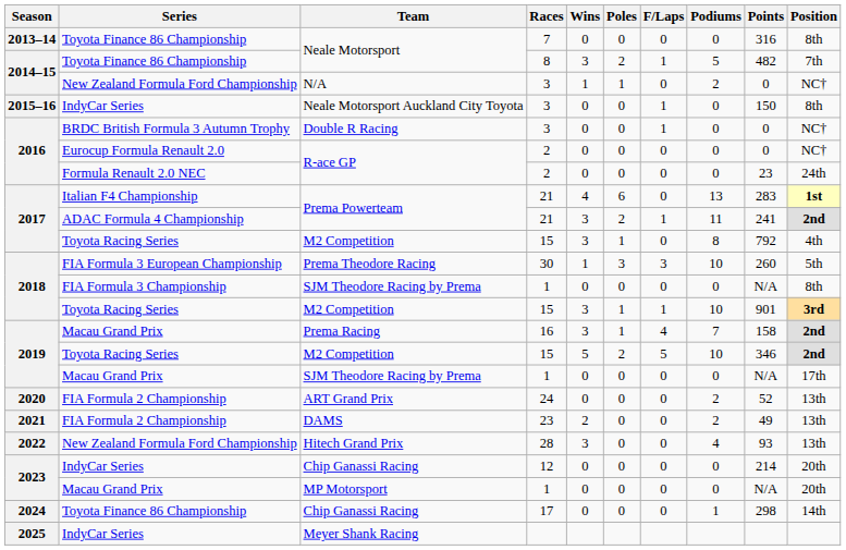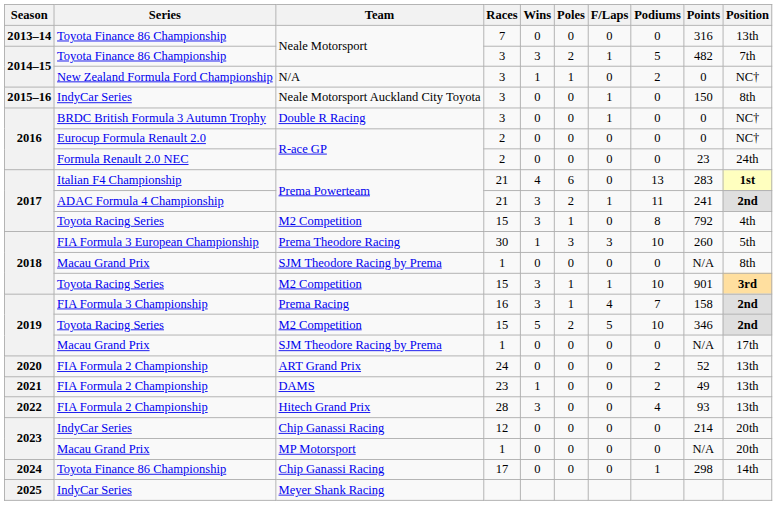 <table class="wikitable" style="font-size: 90%; text-align:center">
 <tr>
 <th>Season</th>
 <th>Series</th>
 <th>Team</th>
 <th>Races</th>
 <th>Wins</th>
 <th>Poles</th>
 <th>F/Laps</th>
 <th>Podiums</th>
 <th>Points</th>
 <th>Position</th>
 </tr>
 <tr>
 <th>2013–14</th>
 <td align=left><a href='#'>Toyota Finance 86 Championship</a></td>
 <td rowspan=2 align=left>Neale Motorsport</td>
 <td>7</td>
 <td>0</td>
 <td>0</td>
 <td>0</td>
 <td>0</td>
 <td>316</td>
-<td>8th</td>
+<td>13th</td>
 </tr>
 <tr>
 <th rowspan=2>2014–15</th>
 <td align=left><a href='#'>Toyota Finance 86 Championship</a></td>
-<td>8</td>
+<td>3</td>
 <td>3</td>
 <td>2</td>
 <td>1</td>
 <td>5</td>
 <td>482</td>
 <td>7th</td>
 </tr>
 <tr>
 <td align=left><a href='#'>New Zealand Formula Ford Championship</a></td>
 <td align=left>N/A</td>
 <td>3</td>
 <td>1</td>
 <td>1</td>
 <td>0</td>
 <td>2</td>
 <td>0</td>
 <td>NC†</td>
 </tr>
 <tr>
 <th>2015–16</th>
 <td align=left><a href='#'>IndyCar Series</a></td>
 <td align=left>Neale Motorsport Auckland City Toyota</td>
 <td>3</td>
 <td>0</td>
 <td>0</td>
 <td>1</td>
 <td>0</td>
 <td>150</td>
 <td>8th</td>
 </tr>
 <tr>
 <th rowspan=3>2016</th>
 <td align=left><a href='#'>BRDC British Formula 3 Autumn Trophy</a></td>
 <td align=left><a href='#'>Double R Racing</a></td>
 <td>3</td>
 <td>0</td>
 <td>0</td>
 <td>1</td>
 <td>0</td>
 <td>0</td>
 <td>NC†</td>
 </tr>
 <tr>
 <td align=left><a href='#'>Eurocup Formula Renault 2.0</a></td>
 <td align=left rowspan=2><a href='#'>R-ace GP</a></td>
 <td>2</td>
 <td>0</td>
 <td>0</td>
 <td>0</td>
 <td>0</td>
 <td>0</td>
 <td>NC†</td>
 </tr>
 <tr>
 <td align=left><a href='#'>Formula Renault 2.0 NEC</a></td>
 <td>2</td>
 <td>0</td>
 <td>0</td>
 <td>0</td>
 <td>0</td>
 <td>23</td>
 <td>24th</td>
 </tr>
 <tr>
 <th rowspan=3>2017</th>
 <td align=left><a href='#'>Italian F4 Championship</a></td>
 <td rowspan=2 align=left><a href='#'>Prema Powerteam</a></td>
 <td>21</td>
 <td>4</td>
 <td>6</td>
 <td>0</td>
 <td>13</td>
 <td>283</td>
 <td style="background:#FFFFBF"><strong>1st</strong></td>
 </tr>
 <tr>
 <td align=left><a href='#'>ADAC Formula 4 Championship</a></td>
 <td>21</td>
 <td>3</td>
 <td>2</td>
 <td>1</td>
 <td>11</td>
 <td>241</td>
 <td style="background:#DFDFDF"><strong>2nd</strong></td>
 </tr>
 <tr>
 <td align=left><a href='#'>Toyota Racing Series</a></td>
 <td align=left><a href='#'>M2 Competition</a></td>
 <td>15</td>
 <td>3</td>
 <td>1</td>
 <td>0</td>
 <td>8</td>
 <td>792</td>
 <td>4th</td>
 </tr>
 <tr>
 <th rowspan=3>2018</th>
 <td align=left><a href='#'>FIA Formula 3 European Championship</a></td>
 <td align=left><a href='#'>Prema Theodore Racing</a></td>
 <td>30</td>
 <td>1</td>
 <td>3</td>
 <td>3</td>
 <td>10</td>
 <td>260</td>
 <td>5th</td>
 </tr>
 <tr>
-<td align=left><a href='#'>FIA Formula 3 Championship</a></td>
+<td align=left><a href='#'>Macau Grand Prix</a></td>
 <td align=left><a href='#'>SJM Theodore Racing by Prema</a></td>
 <td>1</td>
 <td>0</td>
 <td>0</td>
 <td>0</td>
 <td>0</td>
 <td>N/A</td>
 <td>8th</td>
 </tr>
 <tr>
 <td align=left><a href='#'>Toyota Racing Series</a></td>
 <td align=left><a href='#'>M2 Competition</a></td>
 <td>15</td>
 <td>3</td>
 <td>1</td>
 <td>1</td>
 <td>10</td>
 <td>901</td>
 <td style="background:#FFDF9F"><strong>3rd</strong></td>
 </tr>
 <tr>
 <th rowspan=3>2019</th>
-<td align=left><a href='#'>Macau Grand Prix</a></td>
+<td align=left><a href='#'>FIA Formula 3 Championship</a></td>
 <td align=left><a href='#'>Prema Racing</a></td>
 <td>16</td>
 <td>3</td>
 <td>1</td>
 <td>4</td>
 <td>7</td>
 <td>158</td>
 <td style="background:#DFDFDF"><strong>2nd</strong></td>
 </tr>
 <tr>
 <td align=left><a href='#'>Toyota Racing Series</a></td>
 <td align=left><a href='#'>M2 Competition</a></td>
 <td>15</td>
 <td>5</td>
 <td>2</td>
 <td>5</td>
 <td>10</td>
 <td>346</td>
 <td style="background:#DFDFDF"><strong>2nd</strong></td>
 </tr>
 <tr>
 <td align=left><a href='#'>Macau Grand Prix</a></td>
 <td align=left><a href='#'>SJM Theodore Racing by Prema</a></td>
 <td>1</td>
 <td>0</td>
 <td>0</td>
 <td>0</td>
 <td>0</td>
 <td>N/A</td>
 <td>17th</td>
 </tr>
 <tr>
 <th>2020</th>
 <td align=left><a href='#'>FIA Formula 2 Championship</a></td>
 <td align=left><a href='#'>ART Grand Prix</a></td>
 <td>24</td>
 <td>0</td>
 <td>0</td>
 <td>0</td>
 <td>2</td>
 <td>52</td>
 <td>13th</td>
 </tr>
 <tr>
 <th>2021</th>
 <td align=left><a href='#'>FIA Formula 2 Championship</a></td>
 <td align=left><a href='#'>DAMS</a></td>
 <td>23</td>
-<td>2</td>
+<td>1</td>
 <td>0</td>
 <td>0</td>
 <td>2</td>
 <td>49</td>
 <td>13th</td>
 </tr>
 <tr>
 <th>2022</th>
-<td align=left><a href='#'>New Zealand Formula Ford Championship</a></td>
+<td align=left><a href='#'>FIA Formula 2 Championship</a></td>
 <td align=left><a href='#'>Hitech Grand Prix</a></td>
 <td>28</td>
 <td>3</td>
 <td>0</td>
 <td>0</td>
 <td>4</td>
 <td>93</td>
 <td>13th</td>
 </tr>
 <tr>
 <th rowspan="2">2023</th>
 <td style="text-align:left;"><a href='#'>IndyCar Series</a></td>
 <td style="text-align:left;"><a href='#'>Chip Ganassi Racing</a></td>
 <td>12</td>
 <td>0</td>
 <td>0</td>
 <td>0</td>
 <td>0</td>
 <td>214</td>
 <td>20th</td>
 </tr>
 <tr>
 <td align=left><a href='#'>Macau Grand Prix</a></td>
 <td align=left><a href='#'>MP Motorsport</a></td>
 <td>1</td>
 <td>0</td>
 <td>0</td>
 <td>0</td>
 <td>0</td>
 <td>N/A</td>
 <td>20th</td>
 </tr>
 <tr>
 <th>2024</th>
 <td align=left><a href='#'>Toyota Finance 86 Championship</a></td>
 <td align=left><a href='#'>Chip Ganassi Racing</a></td>
 <td>17</td>
 <td>0</td>
 <td>0</td>
 <td>0</td>
 <td>1</td>
 <td>298</td>
 <td>14th</td>
 </tr>
 <tr>
 <th>2025</th>
 <td align=left><a href='#'>IndyCar Series</a></td>
 <td align=left><a href='#'>Meyer Shank Racing</a></td>
 <td></td>
 <td></td>
 <td></td>
 <td></td>
 <td></td>
 <td></td>
 <td></td>
 </tr>
 </table>
